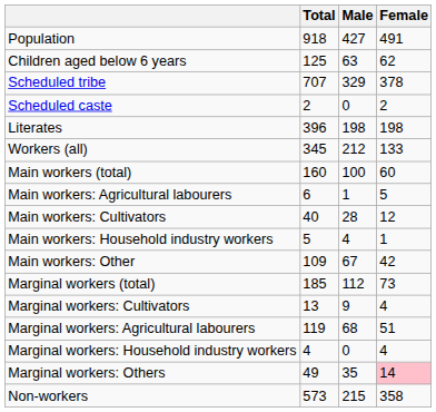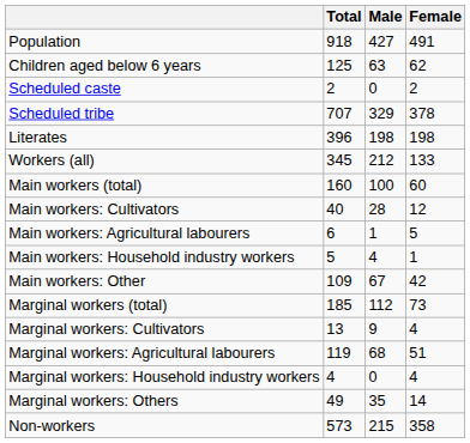 <table class="wikitable sortable">
 <tr>
 <th></th>
 <th>Total</th>
 <th>Male</th>
 <th>Female</th>
 </tr>
 <tr>
 <td>Population</td>
 <td>918</td>
 <td>427</td>
 <td>491</td>
 </tr>
 <tr>
 <td>Children aged below 6 years</td>
 <td>125</td>
 <td>63</td>
 <td>62</td>
 </tr>
 <tr>
+<td><a href='#'>Scheduled caste</a></td>
+<td>2</td>
+<td>0</td>
+<td>2</td>
+</tr>
+<tr>
 <td><a href='#'>Scheduled tribe</a></td>
 <td>707</td>
 <td>329</td>
 <td>378</td>
-</tr>
-<tr>
-<td><a href='#'>Scheduled caste</a></td>
-<td>2</td>
-<td>0</td>
-<td>2</td>
 </tr>
 <tr>
 <td>Literates</td>
 <td>396</td>
 <td>198</td>
 <td>198</td>
 </tr>
 <tr>
 <td>Workers (all)</td>
 <td>345</td>
 <td>212</td>
 <td>133</td>
 </tr>
 <tr>
 <td>Main workers (total)</td>
 <td>160</td>
 <td>100</td>
 <td>60</td>
 </tr>
 <tr>
+<td>Main workers: Cultivators</td>
+<td>40</td>
+<td>28</td>
+<td>12</td>
+</tr>
+<tr>
 <td>Main workers: Agricultural labourers</td>
 <td>6</td>
 <td>1</td>
 <td>5</td>
-</tr>
-<tr>
-<td>Main workers: Cultivators</td>
-<td>40</td>
-<td>28</td>
-<td>12</td>
 </tr>
 <tr>
 <td>Main workers: Household industry workers</td>
 <td>5</td>
 <td>4</td>
 <td>1</td>
 </tr>
 <tr>
 <td>Main workers: Other</td>
 <td>109</td>
 <td>67</td>
 <td>42</td>
 </tr>
 <tr>
 <td>Marginal workers (total)</td>
 <td>185</td>
 <td>112</td>
 <td>73</td>
 </tr>
 <tr>
 <td>Marginal workers: Cultivators</td>
 <td>13</td>
 <td>9</td>
 <td>4</td>
 </tr>
 <tr>
 <td>Marginal workers: Agricultural labourers</td>
 <td>119</td>
 <td>68</td>
 <td>51</td>
 </tr>
 <tr>
 <td>Marginal workers: Household industry workers</td>
 <td>4</td>
 <td>0</td>
 <td>4</td>
 </tr>
 <tr>
 <td>Marginal workers: Others</td>
 <td>49</td>
 <td>35</td>
-<td style="background: pink;">14</td>
+<td>14</td>
 </tr>
 <tr>
 <td>Non-workers</td>
 <td>573</td>
 <td>215</td>
 <td>358</td>
 </tr>
 </table>
